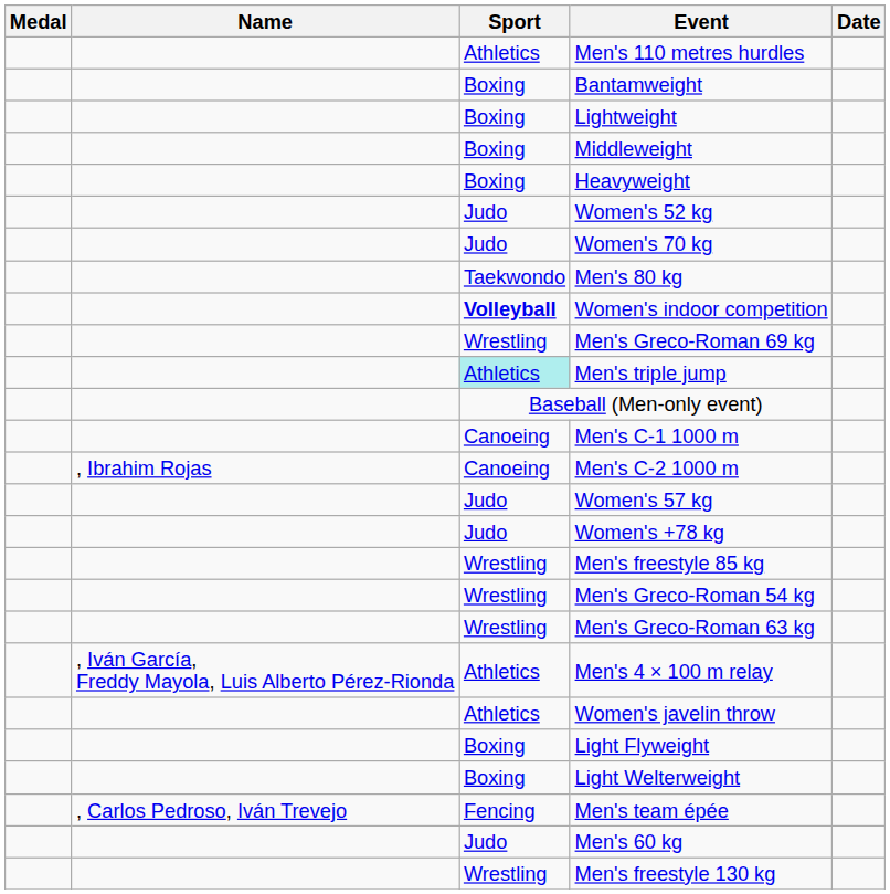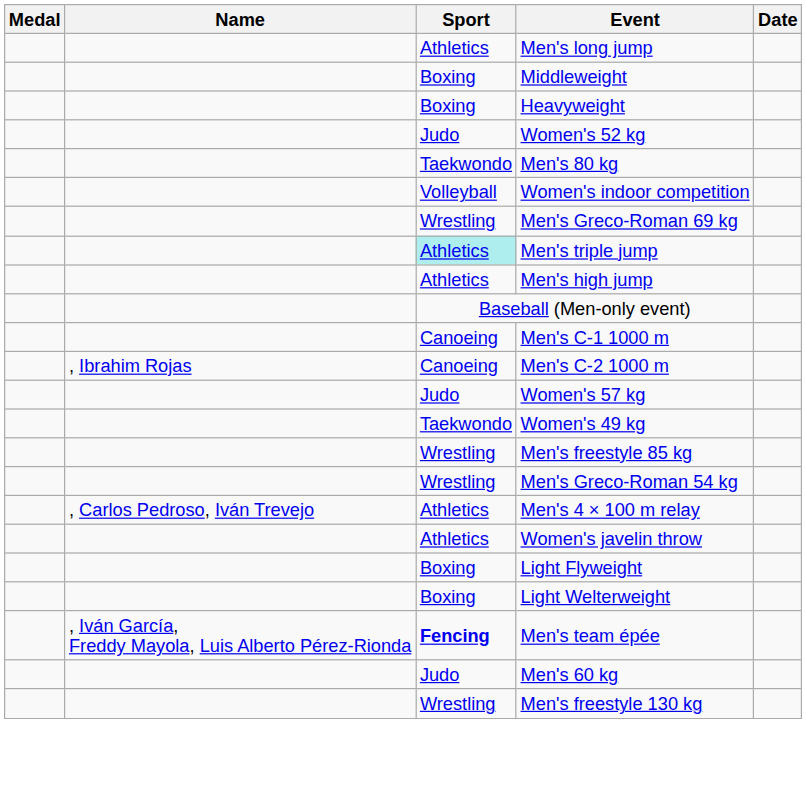 <table class="wikitable sortable" style="font-size:95%">
 <tr>
 <th>Medal</th>
 <th>Name</th>
 <th>Sport</th>
 <th>Event</th>
 <th>Date</th>
 </tr>
 <tr>
 <td></td>
 <td></td>
 <td><a href='#'>Athletics</a></td>
-<td><a href='#'>Men's 110 metres hurdles</a></td>
-<td></td>
-</tr>
-<tr>
-<td></td>
-<td></td>
-<td><a href='#'>Boxing</a></td>
-<td><a href='#'>Bantamweight</a></td>
-<td></td>
-</tr>
-<tr>
-<td></td>
-<td></td>
-<td><a href='#'>Boxing</a></td>
-<td><a href='#'>Lightweight</a></td>
+<td><a href='#'>Men's long jump</a></td>
 <td></td>
 </tr>
 <tr>
 <td></td>
 <td></td>
 <td><a href='#'>Boxing</a></td>
 <td><a href='#'>Middleweight</a></td>
 <td></td>
 </tr>
 <tr>
 <td></td>
 <td></td>
 <td><a href='#'>Boxing</a></td>
 <td><a href='#'>Heavyweight</a></td>
 <td></td>
 </tr>
 <tr>
 <td></td>
 <td></td>
 <td><a href='#'>Judo</a></td>
 <td><a href='#'>Women's 52 kg</a></td>
 <td></td>
 </tr>
 <tr>
 <td></td>
 <td></td>
-<td><a href='#'>Judo</a></td>
-<td><a href='#'>Women's 70 kg</a></td>
-<td></td>
-</tr>
-<tr>
-<td></td>
-<td></td>
 <td><a href='#'>Taekwondo</a></td>
 <td><a href='#'>Men's 80 kg</a></td>
 <td></td>
 </tr>
 <tr>
 <td></td>
 <td><br></td>
-<td><strong><a href='#'>Volleyball</a></strong></td>
+<td><a href='#'>Volleyball</a></td>
 <td><a href='#'>Women's indoor competition</a></td>
 <td></td>
 </tr>
 <tr>
 <td></td>
 <td></td>
 <td><a href='#'>Wrestling</a></td>
 <td><a href='#'>Men's Greco-Roman 69 kg</a></td>
 <td></td>
 </tr>
 <tr>
 <td></td>
 <td></td>
 <td style="background: paleturquoise;"><a href='#'>Athletics</a></td>
 <td><a href='#'>Men's triple jump</a></td>
+<td></td>
+</tr>
+<tr>
+<td></td>
+<td></td>
+<td><a href='#'>Athletics</a></td>
+<td><a href='#'>Men's high jump</a></td>
 <td></td>
 </tr>
 <tr>
 <td></td>
 <td><br></td>
 <td align=center colspan=2><a href='#'>Baseball</a> (Men-only event)</td>
 <td></td>
 </tr>
 <tr>
 <td></td>
 <td></td>
 <td><a href='#'>Canoeing</a></td>
 <td><a href='#'>Men's C-1 1000 m</a></td>
 <td></td>
 </tr>
 <tr>
 <td></td>
 <td>, <a href='#'>Ibrahim Rojas</a></td>
 <td><a href='#'>Canoeing</a></td>
 <td><a href='#'>Men's C-2 1000 m</a></td>
 <td></td>
 </tr>
 <tr>
 <td></td>
 <td></td>
 <td><a href='#'>Judo</a></td>
 <td><a href='#'>Women's 57 kg</a></td>
 <td></td>
 </tr>
 <tr>
 <td></td>
 <td></td>
-<td><a href='#'>Judo</a></td>
-<td><a href='#'>Women's +78 kg</a></td>
+<td><a href='#'>Taekwondo</a></td>
+<td><a href='#'>Women's 49 kg</a></td>
 <td></td>
 </tr>
 <tr>
 <td></td>
 <td></td>
 <td><a href='#'>Wrestling</a></td>
 <td><a href='#'>Men's freestyle 85 kg</a></td>
 <td></td>
 </tr>
 <tr>
 <td></td>
 <td></td>
 <td><a href='#'>Wrestling</a></td>
 <td><a href='#'>Men's Greco-Roman 54 kg</a></td>
 <td></td>
 </tr>
 <tr>
 <td></td>
-<td></td>
-<td><a href='#'>Wrestling</a></td>
-<td><a href='#'>Men's Greco-Roman 63 kg</a></td>
-<td></td>
-</tr>
-<tr>
-<td></td>
-<td>, <a href='#'>Iván García</a>,<br><a href='#'>Freddy Mayola</a>, <a href='#'>Luis Alberto Pérez-Rionda</a></td>
+<td>, <a href='#'>Carlos Pedroso</a>, <a href='#'>Iván Trevejo</a></td>
 <td><a href='#'>Athletics</a></td>
 <td><a href='#'>Men's 4 × 100 m relay</a></td>
 <td></td>
 </tr>
 <tr>
 <td></td>
 <td></td>
 <td><a href='#'>Athletics</a></td>
 <td><a href='#'>Women's javelin throw</a></td>
 <td></td>
 </tr>
 <tr>
 <td></td>
 <td></td>
 <td><a href='#'>Boxing</a></td>
 <td><a href='#'>Light Flyweight</a></td>
 <td></td>
 </tr>
 <tr>
 <td></td>
 <td></td>
 <td><a href='#'>Boxing</a></td>
 <td><a href='#'>Light Welterweight</a></td>
 <td></td>
 </tr>
 <tr>
 <td></td>
-<td>, <a href='#'>Carlos Pedroso</a>, <a href='#'>Iván Trevejo</a></td>
-<td><a href='#'>Fencing</a></td>
+<td>, <a href='#'>Iván García</a>,<br><a href='#'>Freddy Mayola</a>, <a href='#'>Luis Alberto Pérez-Rionda</a></td>
+<td><strong><a href='#'>Fencing</a></strong></td>
 <td><a href='#'>Men's team épée</a></td>
 <td></td>
 </tr>
 <tr>
 <td></td>
 <td></td>
 <td><a href='#'>Judo</a></td>
 <td><a href='#'>Men's 60 kg</a></td>
 <td></td>
 </tr>
 <tr>
 <td></td>
 <td></td>
 <td><a href='#'>Wrestling</a></td>
 <td><a href='#'>Men's freestyle 130 kg</a></td>
 <td></td>
 </tr>
 </table>
